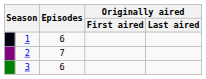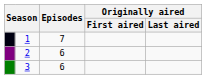 <table class="wikitable plainrowheaders" style="text-align:center;">
 <tr>
 <th colspan="2" rowspan="2">Season</th>
 <th rowspan="2">Episodes</th>
 <th colspan="2">Originally aired</th>
 </tr>
 <tr>
 <th>First aired</th>
 <th>Last aired</th>
 </tr>
 <tr>
 <td style="background:#001"></td>
 <td><a href='#'>1</a></td>
-<td>6</td>
+<td>7</td>
 <td></td>
 <td></td>
 </tr>
 <tr>
 <td style="background:#800080"></td>
 <td><a href='#'>2</a></td>
-<td>7</td>
+<td>6</td>
 <td></td>
 <td></td>
 </tr>
 <tr>
 <td style="background:#008000; color:#fff;"></td>
 <td><a href='#'>3</a></td>
 <td>6</td>
 <td></td>
 <td></td>
 </tr>
 </table>
